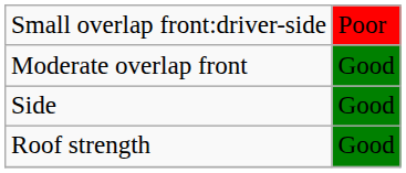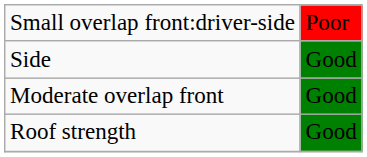 <table class="wikitable">
 <tr>
 <td>Small overlap front:driver-side</td>
 <td style="background: red">Poor</td>
 </tr>
 <tr>
-<td>Moderate overlap front</td>
+<td>Side</td>
 <td style="background: green">Good</td>
 </tr>
 <tr>
-<td>Side</td>
+<td>Moderate overlap front</td>
 <td style="background: green">Good</td>
 </tr>
 <tr>
 <td>Roof strength</td>
 <td style="background: green">Good</td>
 </tr>
 <tr>
 </tr>
 </table>
